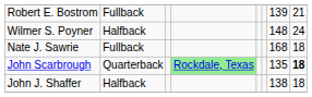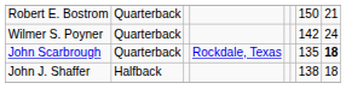 <table class="wikitable">
 <tr>
 </tr>
 <tr>
 <td>Robert E. Bostrom</td>
-<td>Fullback</td>
+<td>Quarterback</td>
 <td></td>
 <td></td>
 <td></td>
 <td></td>
-<td>139</td>
+<td>150</td>
 <td>21</td>
 </tr>
 <tr>
 <td>Wilmer S. Poyner</td>
-<td>Halfback</td>
+<td>Quarterback</td>
 <td></td>
 <td></td>
 <td></td>
 <td></td>
-<td>148</td>
+<td>142</td>
 <td>24</td>
-</tr>
-<tr>
-<td>Nate J. Sawrie</td>
-<td>Fullback</td>
-<td></td>
-<td></td>
-<td></td>
-<td></td>
-<td>168</td>
-<td>18</td>
 </tr>
 <tr>
 <td><a href='#'>John Scarbrough</a></td>
 <td>Quarterback</td>
 <td></td>
-<td style="background: lightgreen;"><a href='#'>Rockdale, Texas</a></td>
+<td><a href='#'>Rockdale, Texas</a></td>
 <td></td>
 <td></td>
 <td>135</td>
 <td><strong>18</strong></td>
 </tr>
 <tr>
 <td>John J. Shaffer</td>
 <td>Halfback</td>
 <td></td>
 <td></td>
 <td></td>
 <td></td>
 <td>138</td>
 <td>18</td>
 </tr>
 <tr>
 </tr>
 </table>
